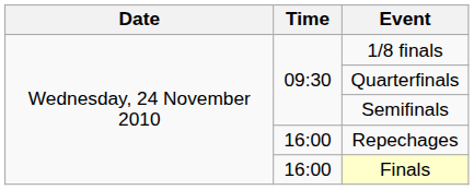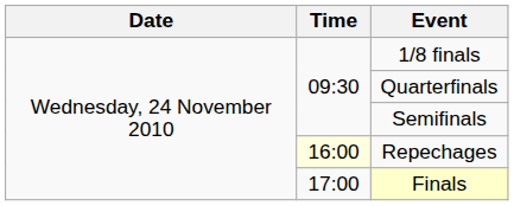 <table class = "wikitable" style="text-align:center;">
 <tr>
 <th width=220>Date</th>
 <th width=50>Time</th>
 <th width=100>Event</th>
 </tr>
 <tr>
 <td rowspan=5>Wednesday, 24 November 2010</td>
 <td rowspan=3>09:30</td>
 <td>1/8 finals</td>
 </tr>
 <tr>
 <td>Quarterfinals</td>
 </tr>
 <tr>
 <td>Semifinals</td>
 </tr>
 <tr>
-<td>16:00</td>
+<td style="background: lightyellow;">16:00</td>
 <td>Repechages</td>
 </tr>
 <tr>
-<td>16:00</td>
+<td>17:00</td>
 <td bgcolor=ffffcc>Finals</td>
 </tr>
 </table>
